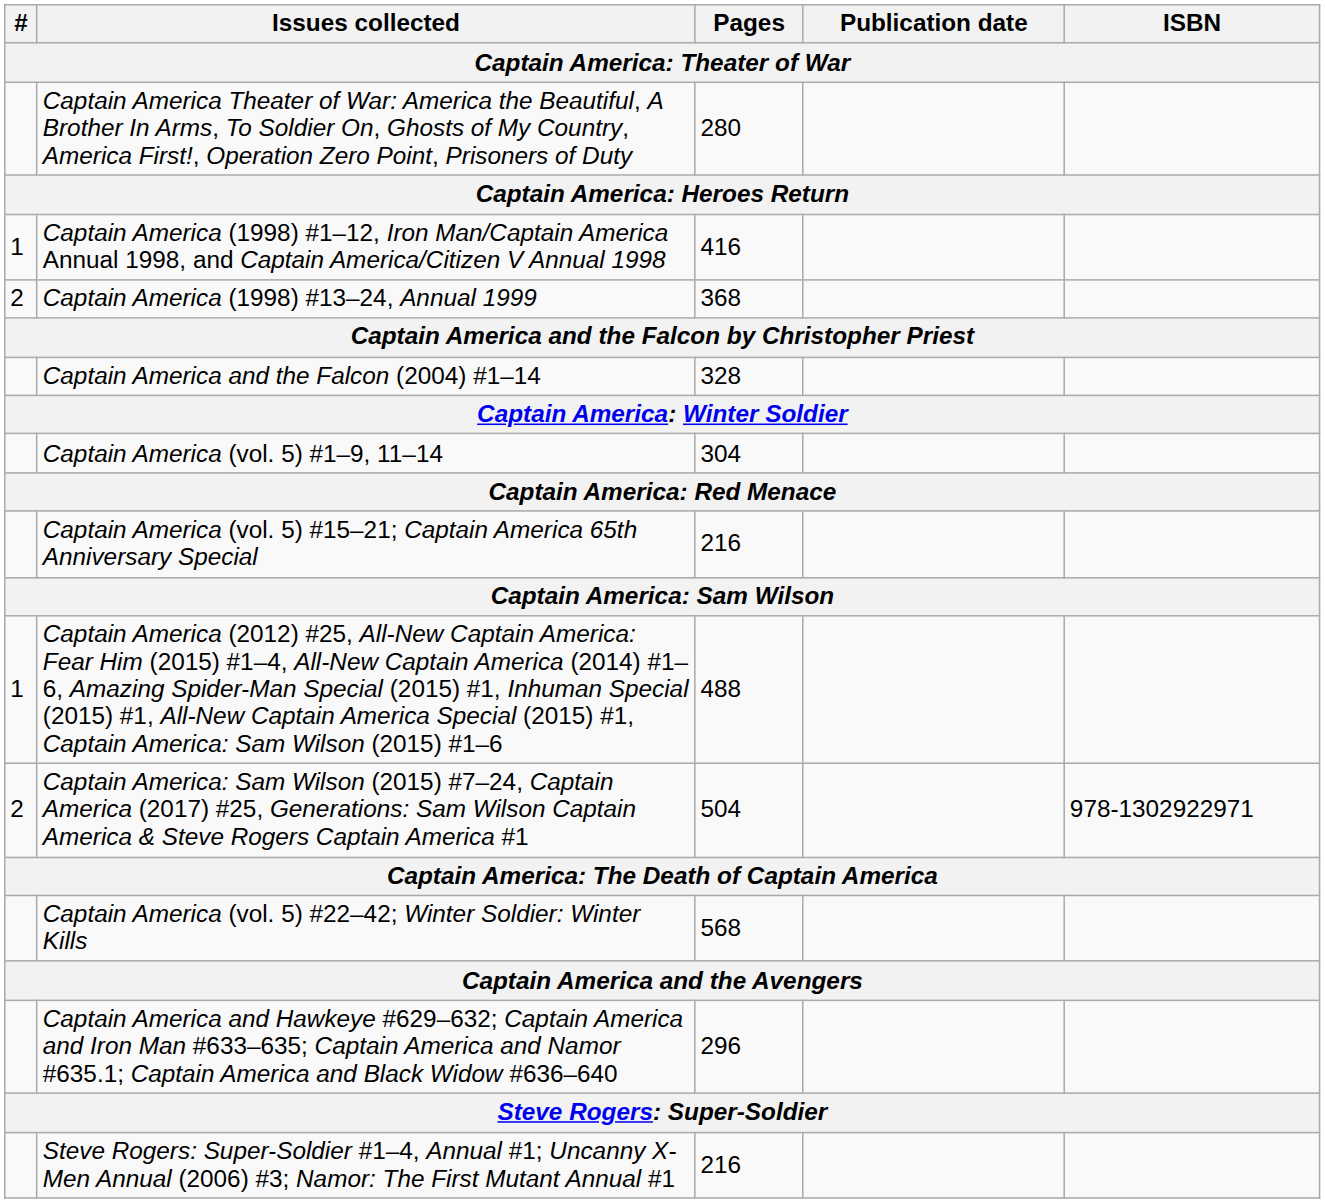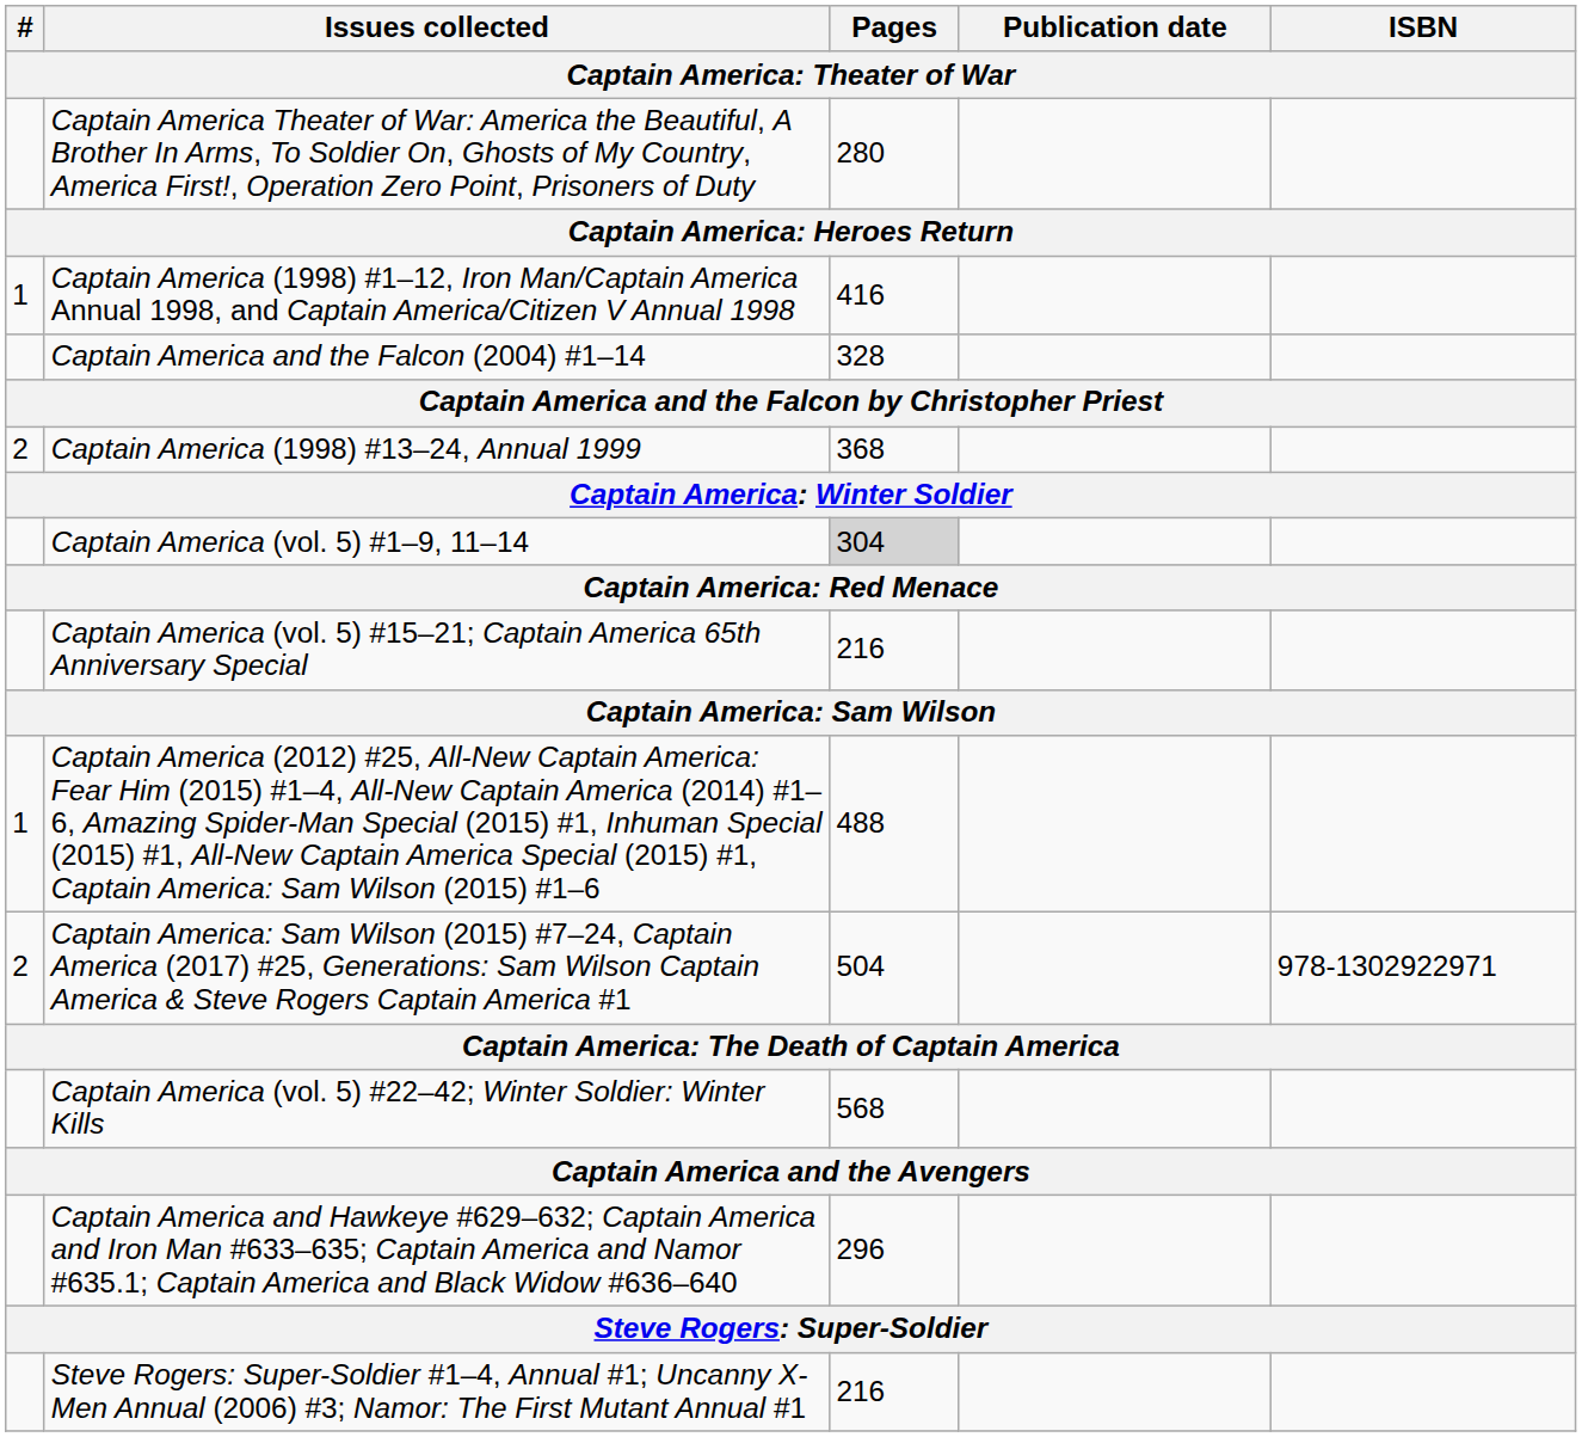 <table class="wikitable sortable" width=98%>
 <tr>
 <th class="unsortable">#</th>
 <th class="unsortable" width="50%">Issues collected</th>
 <th>Pages</th>
 <th>Publication date</th>
 <th class="unsortable">ISBN</th>
 </tr>
 <tr>
 <th colspan="5"><strong><em>Captain America: Theater of War</em></strong></th>
 </tr>
 <tr>
 <td></td>
 <td><em>Captain America Theater of War: America the Beautiful</em>, <em>A Brother In Arms</em>, <em>To Soldier On</em>, <em>Ghosts of My Country</em>, <em>America First!</em>, <em>Operation Zero Point</em>, <em>Prisoners of Duty</em></td>
 <td>280</td>
 <td></td>
 <td></td>
 </tr>
 <tr>
 <th colspan="5"><strong><em>Captain America: Heroes Return</em></strong></th>
 </tr>
 <tr>
 <td>1</td>
 <td><em>Captain America</em> (1998) #1–12, <em>Iron Man/Captain America</em> Annual 1998, and <em>Captain America/Citizen V Annual 1998</em></td>
 <td>416</td>
 <td></td>
 <td></td>
 </tr>
 <tr>
-<td>2</td>
-<td><em>Captain America</em> (1998) #13–24, <em>Annual 1999</em></td>
-<td>368</td>
+<td></td>
+<td><em>Captain America and the Falcon</em> (2004) #1–14</td>
+<td>328</td>
 <td></td>
 <td></td>
 </tr>
 <tr>
 <th colspan="5"><strong><em>Captain America and the Falcon by Christopher Priest</em></strong></th>
 </tr>
 <tr>
-<td></td>
-<td><em>Captain America and the Falcon</em> (2004) #1–14</td>
-<td>328</td>
+<td>2</td>
+<td><em>Captain America</em> (1998) #13–24, <em>Annual 1999</em></td>
+<td>368</td>
 <td></td>
 <td></td>
 </tr>
 <tr>
 <th colspan="5"><strong><em><a href='#'>Captain America</a>: <a href='#'>Winter Soldier</a></em></strong></th>
 </tr>
 <tr>
 <td></td>
 <td><em>Captain America</em> (vol. 5) #1–9, 11–14</td>
-<td>304</td>
+<td style="background: lightgrey;">304</td>
 <td></td>
 <td></td>
 </tr>
 <tr>
 <th colspan="5"><strong><em>Captain America: Red Menace</em></strong></th>
 </tr>
 <tr>
 <td></td>
 <td><em>Captain America</em> (vol. 5) #15–21; <em>Captain America 65th Anniversary Special</em></td>
 <td>216</td>
 <td></td>
 <td></td>
 </tr>
 <tr>
 <th colspan="5"><strong><em>Captain America: Sam Wilson</em></strong></th>
 </tr>
 <tr>
 <td>1</td>
 <td><em>Captain America</em> (2012) #25, <em>All-New Captain America: Fear Him</em> (2015) #1–4, <em>All-New Captain America</em> (2014) #1–6, <em>Amazing Spider-Man Special</em> (2015) #1, <em>Inhuman Special</em> (2015) #1, <em>All-New Captain America Special</em> (2015) #1, <em>Captain America: Sam Wilson</em> (2015) #1–6</td>
 <td>488</td>
 <td></td>
 <td></td>
 </tr>
 <tr>
 <td>2</td>
 <td><em>Captain America: Sam Wilson</em> (2015) #7–24, <em>Captain America</em> (2017) #25, <em>Generations: Sam Wilson Captain America & Steve Rogers Captain America</em> #1</td>
 <td>504</td>
 <td></td>
 <td>978-1302922971</td>
 </tr>
 <tr>
 <th colspan="5"><strong><em>Captain America: The Death of Captain America</em></strong></th>
 </tr>
 <tr>
 <td></td>
 <td><em>Captain America</em> (vol. 5) #22–42; <em>Winter Soldier: Winter Kills</em></td>
 <td>568</td>
 <td></td>
 <td></td>
 </tr>
 <tr>
 <th colspan="5"><strong><em>Captain America and the Avengers</em></strong></th>
 </tr>
 <tr>
 <td></td>
 <td><em>Captain America and Hawkeye</em> #629–632; <em>Captain America and Iron Man</em> #633–635; <em>Captain America and Namor</em> #635.1; <em>Captain America and Black Widow</em> #636–640</td>
 <td>296</td>
 <td></td>
 <td></td>
 </tr>
 <tr>
 <th colspan="5"><strong><em><a href='#'>Steve Rogers</a>: Super-Soldier</em></strong></th>
 </tr>
 <tr>
 <td></td>
 <td><em>Steve Rogers: Super-Soldier</em> #1–4, <em>Annual</em> #1; <em>Uncanny X-Men Annual</em> (2006) #3; <em>Namor: The First Mutant Annual</em> #1</td>
 <td>216</td>
 <td></td>
 <td></td>
 </tr>
 </table>
